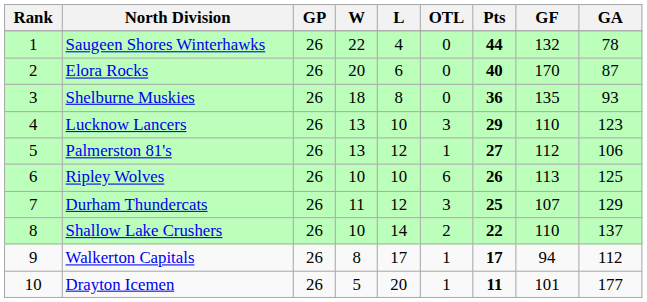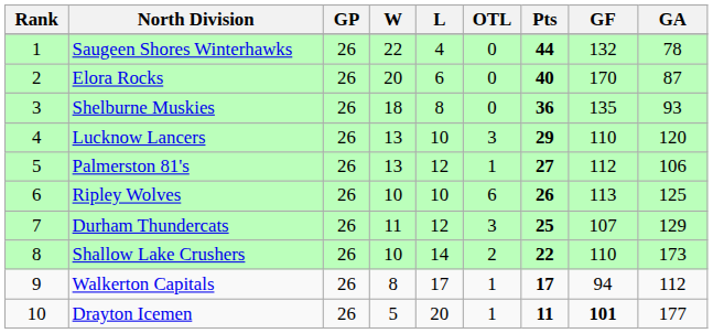 <table class="wikitable" style="text-align:center" width:50em">
 <tr>
 <th bgcolor="#DDDDFF" width="5%">Rank</th>
 <th bgcolor="#DDDDFF" width="27.5%">North Division</th>
 <th bgcolor="#DDDDFF" width="5%">GP</th>
 <th bgcolor="#DDDDFF" width="5%">W</th>
 <th bgcolor="#DDDDFF" width="5%">L</th>
 <th bgcolor="#DDDDFF" width="5%">OTL</th>
 <th bgcolor="#DDDDFF" width="5%">Pts</th>
 <th bgcolor="#DDDDFF" width="7.5%">GF</th>
 <th bgcolor="#DDDDFF" width="7.5%">GA</th>
 </tr>
 <tr>
 </tr>
 <tr bgcolor="#bbffbb">
 <td>1</td>
 <td align=left><a href='#'>Saugeen Shores Winterhawks</a></td>
 <td>26</td>
 <td>22</td>
 <td>4</td>
 <td>0</td>
 <td><strong>44</strong></td>
 <td>132</td>
 <td>78</td>
 </tr>
 <tr bgcolor="#bbffbb">
 <td>2</td>
 <td align=left><a href='#'>Elora Rocks</a></td>
 <td>26</td>
 <td>20</td>
 <td>6</td>
 <td>0</td>
 <td><strong>40</strong></td>
 <td>170</td>
 <td>87</td>
 </tr>
 <tr bgcolor="#bbffbb">
 <td>3</td>
 <td align=left><a href='#'>Shelburne Muskies</a></td>
 <td>26</td>
 <td>18</td>
 <td>8</td>
 <td>0</td>
 <td><strong>36</strong></td>
 <td>135</td>
 <td>93</td>
 </tr>
 <tr bgcolor="#bbffbb">
 <td>4</td>
 <td align=left><a href='#'>Lucknow Lancers</a></td>
 <td>26</td>
 <td>13</td>
 <td>10</td>
 <td>3</td>
 <td><strong>29</strong></td>
 <td>110</td>
-<td>123</td>
+<td>120</td>
 </tr>
 <tr bgcolor="#bbffbb">
 <td>5</td>
 <td align=left><a href='#'>Palmerston 81's</a></td>
 <td>26</td>
 <td>13</td>
 <td>12</td>
 <td>1</td>
 <td><strong>27</strong></td>
 <td>112</td>
 <td>106</td>
 </tr>
 <tr bgcolor="#bbffbb">
 <td>6</td>
 <td align=left><a href='#'>Ripley Wolves</a></td>
 <td>26</td>
 <td>10</td>
 <td>10</td>
 <td>6</td>
 <td><strong>26</strong></td>
 <td>113</td>
 <td>125</td>
 </tr>
 <tr bgcolor="#bbffbb">
 <td>7</td>
 <td align=left><a href='#'>Durham Thundercats</a></td>
 <td>26</td>
 <td>11</td>
 <td>12</td>
 <td>3</td>
 <td><strong>25</strong></td>
 <td>107</td>
 <td>129</td>
 </tr>
 <tr bgcolor="#bbffbb">
 <td>8</td>
 <td align=left><a href='#'>Shallow Lake Crushers</a></td>
 <td>26</td>
 <td>10</td>
 <td>14</td>
 <td>2</td>
 <td><strong>22</strong></td>
 <td>110</td>
-<td>137</td>
+<td>173</td>
 </tr>
 <tr>
 <td>9</td>
 <td align=left><a href='#'>Walkerton Capitals</a></td>
 <td>26</td>
 <td>8</td>
 <td>17</td>
 <td>1</td>
 <td><strong>17</strong></td>
 <td>94</td>
 <td>112</td>
 </tr>
 <tr>
 <td>10</td>
 <td align=left><a href='#'>Drayton Icemen</a></td>
 <td>26</td>
 <td>5</td>
 <td>20</td>
 <td>1</td>
 <td><strong>11</strong></td>
-<td>101</td>
+<td><strong>101</strong></td>
 <td>177</td>
 </tr>
 </table>
